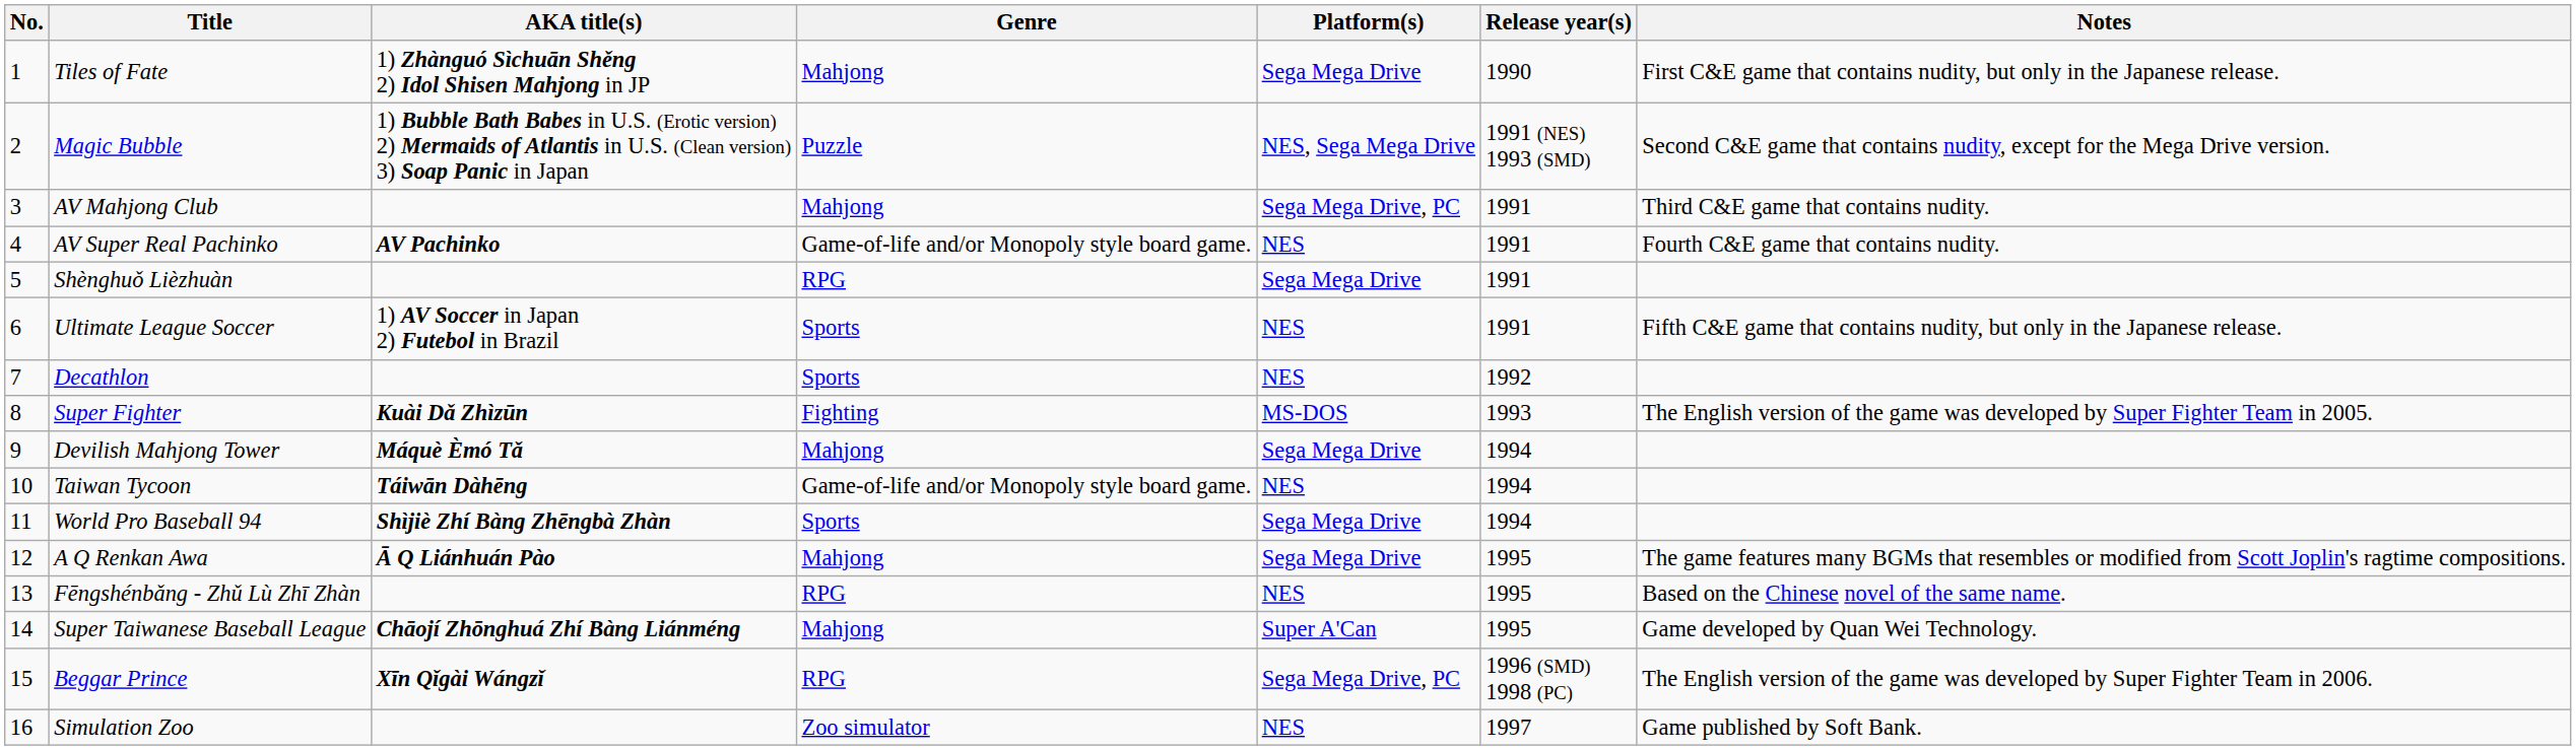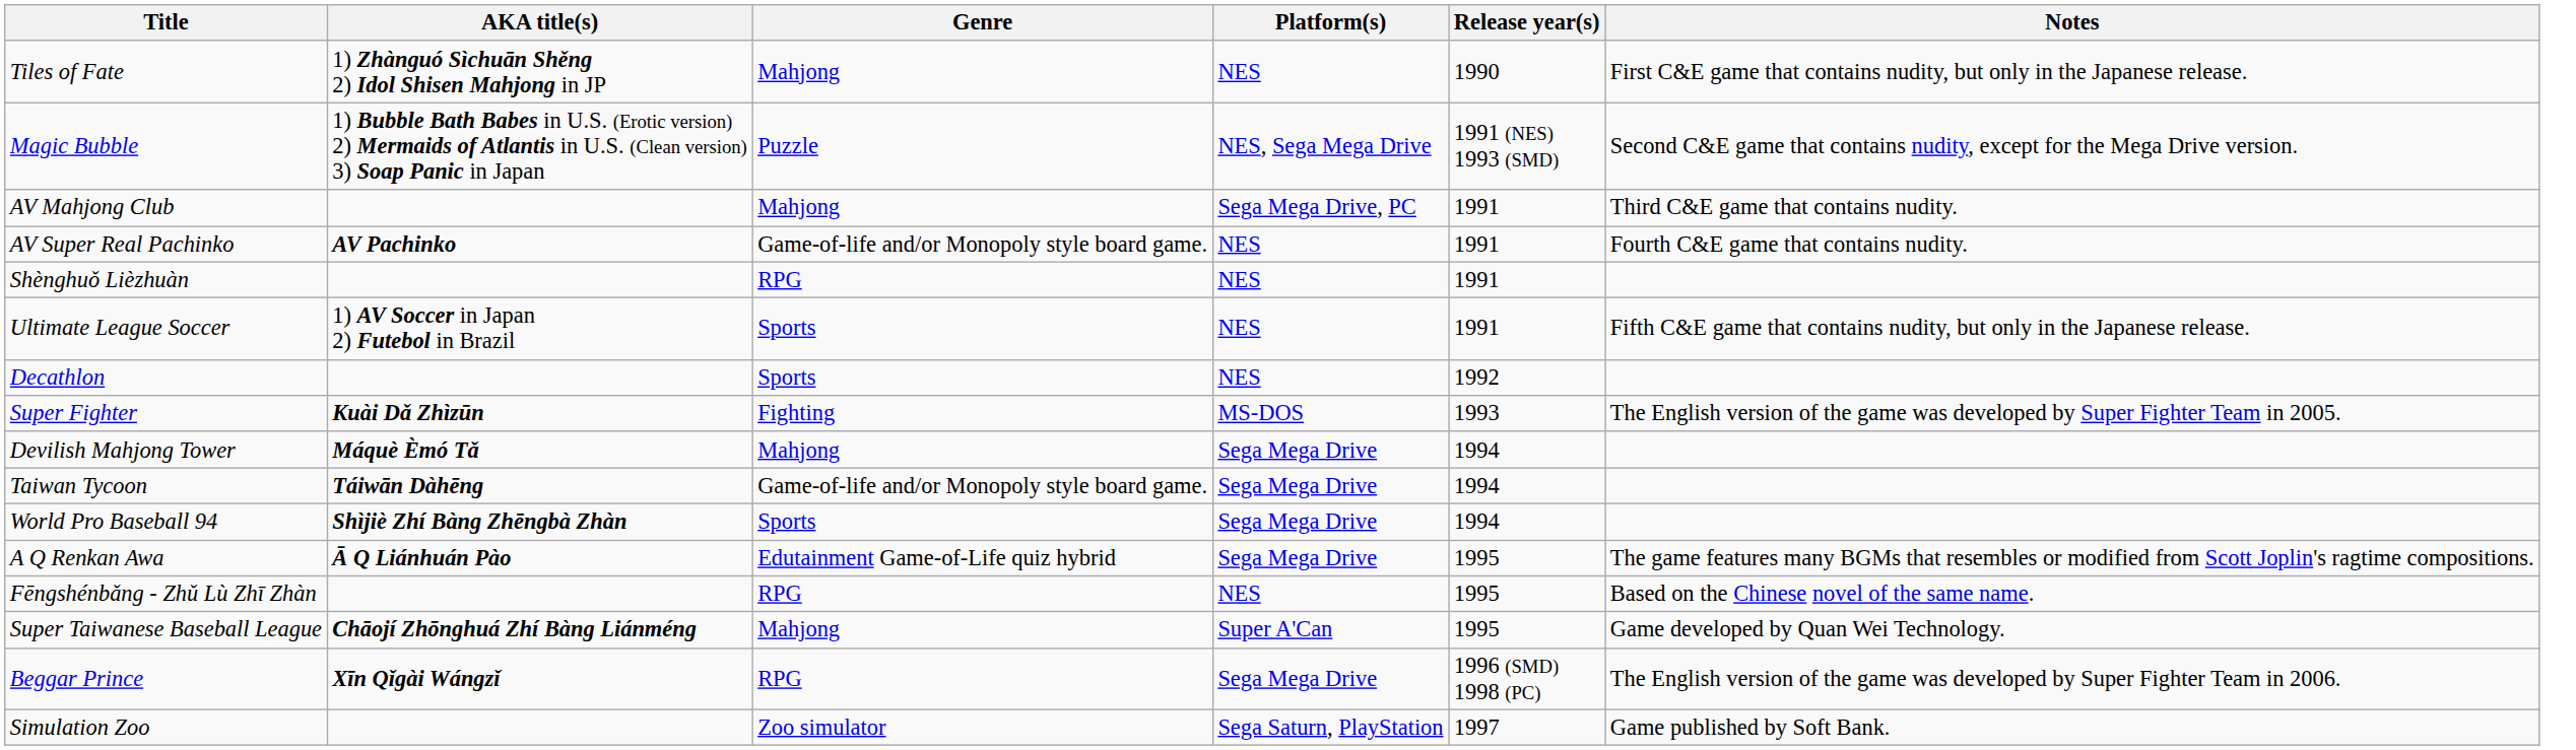 <table class="wikitable sortable" border="1">
 <tr>
-<th scope="col">No.</th>
 <th scope="col">Title</th>
 <th scope="col">AKA title(s)</th>
 <th scope="col">Genre</th>
 <th scope="col">Platform(s)</th>
 <th scope="col">Release year(s)</th>
 <th scope="col">Notes</th>
 </tr>
 <tr>
-<td>1</td>
 <td><em>Tiles of Fate</em></td>
 <td>1) <strong><em>Zhànguó Sìchuān Shěng</em></strong><br>2) <strong><em>Idol Shisen Mahjong</em></strong> in JP</td>
 <td><a href='#'>Mahjong</a></td>
-<td><a href='#'>Sega Mega Drive</a></td>
+<td><a href='#'>NES</a></td>
 <td>1990</td>
 <td>First C&E game that contains nudity, but only in the Japanese release.</td>
 </tr>
 <tr>
-<td>2</td>
 <td><em><a href='#'>Magic Bubble</a></em></td>
 <td>1) <strong><em>Bubble Bath Babes</em></strong> in U.S. <small>(Erotic version)</small><br>2) <strong><em>Mermaids of Atlantis</em></strong> in U.S. <small>(Clean version)</small><br>3) <strong><em>Soap Panic</em></strong> in Japan</td>
 <td><a href='#'>Puzzle</a></td>
 <td><a href='#'>NES</a>, <a href='#'>Sega Mega Drive</a></td>
 <td>1991 <small>(NES)</small><br>1993 <small>(SMD)</small></td>
 <td>Second C&E game that contains <a href='#'>nudity</a>, except for the Mega Drive version.</td>
 </tr>
 <tr>
-<td>3</td>
 <td><em>AV Mahjong Club</em></td>
 <td></td>
 <td><a href='#'>Mahjong</a></td>
 <td><a href='#'>Sega Mega Drive</a>, <a href='#'>PC</a></td>
 <td>1991</td>
 <td>Third C&E game that contains nudity.</td>
 </tr>
 <tr>
-<td>4</td>
 <td><em>AV Super Real Pachinko</em></td>
 <td><strong><em>AV Pachinko</em></strong></td>
 <td>Game-of-life and/or Monopoly style board game.</td>
 <td><a href='#'>NES</a></td>
 <td>1991</td>
 <td>Fourth C&E game that contains nudity.</td>
 </tr>
 <tr>
-<td>5</td>
 <td><em>Shènghuǒ Lièzhuàn</em></td>
 <td></td>
 <td><a href='#'>RPG</a></td>
-<td><a href='#'>Sega Mega Drive</a></td>
+<td><a href='#'>NES</a></td>
 <td>1991</td>
 <td></td>
 </tr>
 <tr>
-<td>6</td>
 <td><em>Ultimate League Soccer</em></td>
 <td>1) <strong><em>AV Soccer</em></strong> in Japan<br>2) <strong><em>Futebol</em></strong> in Brazil</td>
 <td><a href='#'>Sports</a></td>
 <td><a href='#'>NES</a></td>
 <td>1991</td>
 <td>Fifth C&E game that contains nudity, but only in the Japanese release.</td>
 </tr>
 <tr>
-<td>7</td>
 <td><em><a href='#'>Decathlon</a></em></td>
 <td></td>
 <td><a href='#'>Sports</a></td>
 <td><a href='#'>NES</a></td>
 <td>1992</td>
 <td></td>
 </tr>
 <tr>
-<td>8</td>
 <td><em><a href='#'>Super Fighter</a></em></td>
 <td><strong><em>Kuài Dǎ Zhìzūn</em></strong></td>
 <td><a href='#'>Fighting</a></td>
 <td><a href='#'>MS-DOS</a></td>
 <td>1993</td>
 <td>The English version of the game was developed by <a href='#'>Super Fighter Team</a> in 2005.</td>
 </tr>
 <tr>
-<td>9</td>
 <td><em>Devilish Mahjong Tower</em></td>
 <td><strong><em>Máquè Èmó Tǎ</em></strong></td>
 <td><a href='#'>Mahjong</a></td>
 <td><a href='#'>Sega Mega Drive</a></td>
 <td>1994</td>
 <td></td>
 </tr>
 <tr>
-<td>10</td>
 <td><em>Taiwan Tycoon</em></td>
 <td><strong><em>Táiwān Dàhēng</em></strong></td>
 <td>Game-of-life and/or Monopoly style board game.</td>
-<td><a href='#'>NES</a></td>
+<td><a href='#'>Sega Mega Drive</a></td>
 <td>1994</td>
 <td></td>
 </tr>
 <tr>
-<td>11</td>
 <td><em>World Pro Baseball 94</em></td>
 <td><strong><em>Shìjiè Zhí Bàng Zhēngbà Zhàn</em></strong></td>
 <td><a href='#'>Sports</a></td>
 <td><a href='#'>Sega Mega Drive</a></td>
 <td>1994</td>
 <td></td>
 </tr>
 <tr>
-<td>12</td>
 <td><em>A Q Renkan Awa</em></td>
 <td><strong><em>Ā Q Liánhuán Pào</em></strong></td>
-<td><a href='#'>Mahjong</a></td>
+<td><a href='#'>Edutainment</a> Game-of-Life quiz hybrid</td>
 <td><a href='#'>Sega Mega Drive</a></td>
 <td>1995</td>
 <td>The game features many BGMs that resembles or modified from <a href='#'>Scott Joplin</a>'s ragtime compositions.</td>
 </tr>
 <tr>
-<td>13</td>
 <td><em>Fēngshénbǎng - Zhǔ Lù Zhī Zhàn</em></td>
 <td></td>
 <td><a href='#'>RPG</a></td>
 <td><a href='#'>NES</a></td>
 <td>1995</td>
 <td>Based on the <a href='#'>Chinese</a> <a href='#'>novel of the same name</a>.</td>
 </tr>
 <tr>
-<td>14</td>
 <td><em>Super Taiwanese Baseball League</em></td>
 <td><strong><em>Chāojí Zhōnghuá Zhí Bàng Liánméng</em></strong></td>
 <td><a href='#'>Mahjong</a></td>
 <td><a href='#'>Super A'Can</a></td>
 <td>1995</td>
 <td>Game developed by Quan Wei Technology.</td>
 </tr>
 <tr>
-<td>15</td>
 <td><em><a href='#'>Beggar Prince</a></em></td>
 <td><strong><em>Xīn Qǐgài Wángzǐ</em></strong></td>
 <td><a href='#'>RPG</a></td>
-<td><a href='#'>Sega Mega Drive</a>, <a href='#'>PC</a></td>
+<td><a href='#'>Sega Mega Drive</a></td>
 <td>1996 <small>(SMD)</small><br>1998 <small>(PC)</small></td>
 <td>The English version of the game was developed by Super Fighter Team in 2006.</td>
 </tr>
 <tr>
-<td>16</td>
 <td><em>Simulation Zoo</em></td>
 <td></td>
 <td><a href='#'>Zoo simulator</a></td>
-<td><a href='#'>NES</a></td>
+<td><a href='#'>Sega Saturn</a>, <a href='#'>PlayStation</a></td>
 <td>1997</td>
 <td>Game published by Soft Bank.</td>
 </tr>
 </table>
